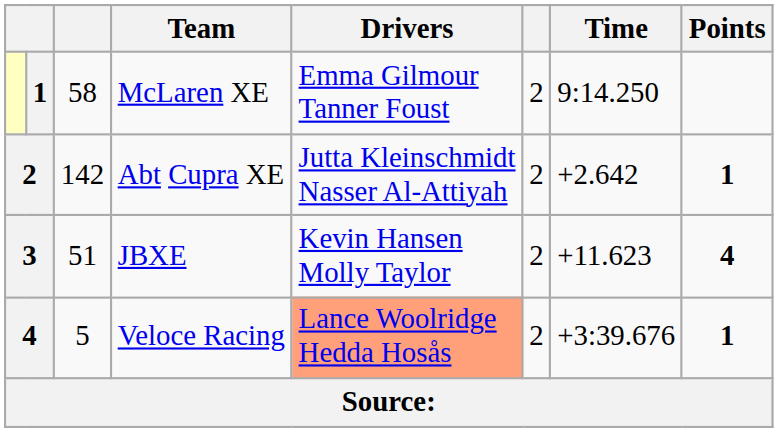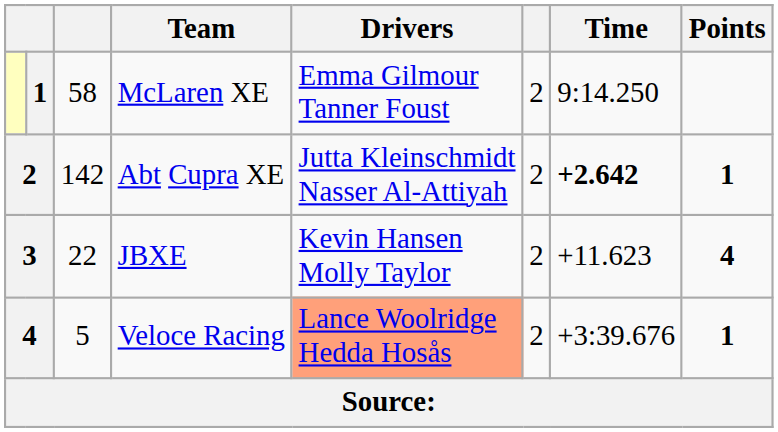 <table class="wikitable" style="font-size: 85%">
 <tr>
 <th scope="col" colspan="2"></th>
 <th scope="col"></th>
 <th scope="col">Team</th>
 <th scope="col">Drivers</th>
 <th scope="col"></th>
 <th scope="col">Time</th>
 <th scope="col">Points</th>
 </tr>
 <tr>
 <td style="background-color:#FFFFBF"> </td>
 <th scope=row>1</th>
 <td align=center>58</td>
 <td> <a href='#'>McLaren</a> XE</td>
 <td> <a href='#'>Emma Gilmour</a><br> <a href='#'>Tanner Foust</a></td>
 <td>2</td>
 <td>9:14.250</td>
 <td></td>
 </tr>
 <tr>
 <th scope=row colspan=2>2</th>
 <td align=center>142</td>
 <td> <a href='#'>Abt</a> <a href='#'>Cupra</a> XE</td>
 <td> <a href='#'>Jutta Kleinschmidt</a><br> <a href='#'>Nasser Al-Attiyah</a></td>
 <td>2</td>
-<td>+2.642</td>
+<td><strong>+2.642</strong></td>
 <td align=center><strong>1</strong></td>
 </tr>
 <tr>
 <th scope=row colspan=2>3</th>
-<td align=center>51</td>
+<td align=center>22</td>
 <td> <a href='#'>JBXE</a></td>
 <td> <a href='#'>Kevin Hansen</a><br> <a href='#'>Molly Taylor</a></td>
 <td>2</td>
 <td>+11.623</td>
 <td align=center><strong>4</strong></td>
 </tr>
 <tr>
 <th scope=row colspan=2>4</th>
 <td align=center>5</td>
 <td> <a href='#'>Veloce Racing</a></td>
 <td style="background: lightsalmon;"> <a href='#'>Lance Woolridge</a><br> <a href='#'>Hedda Hosås</a></td>
 <td>2</td>
 <td>+3:39.676</td>
 <td align=center><strong>1</strong></td>
 </tr>
 <tr>
 <th colspan="8">Source:</th>
 </tr>
 </table>
